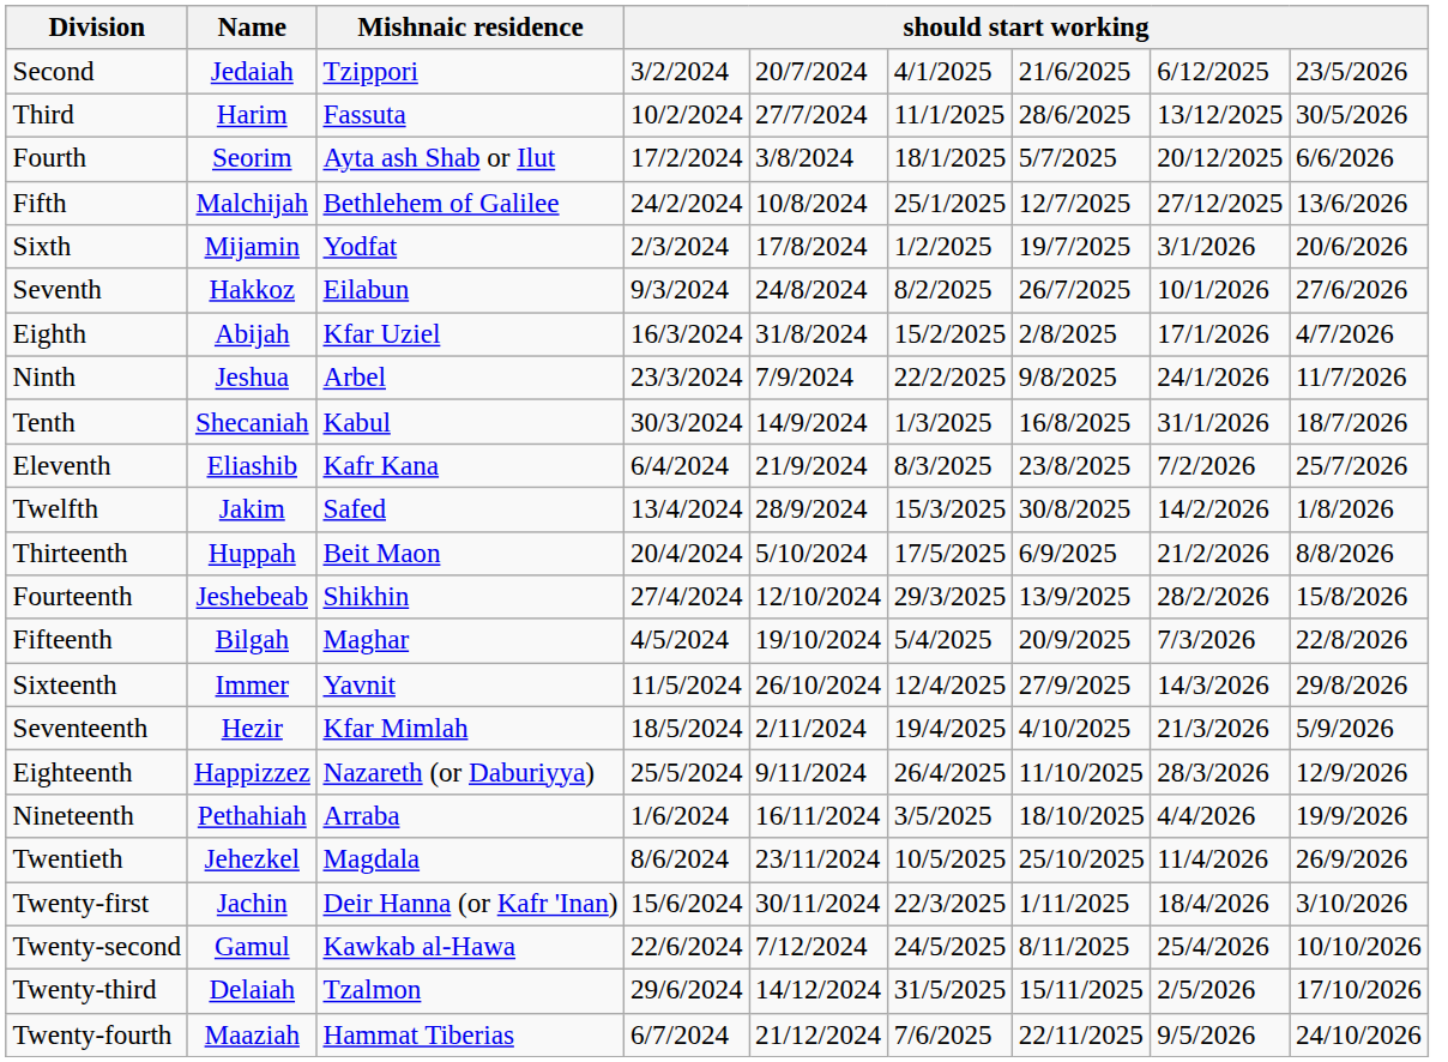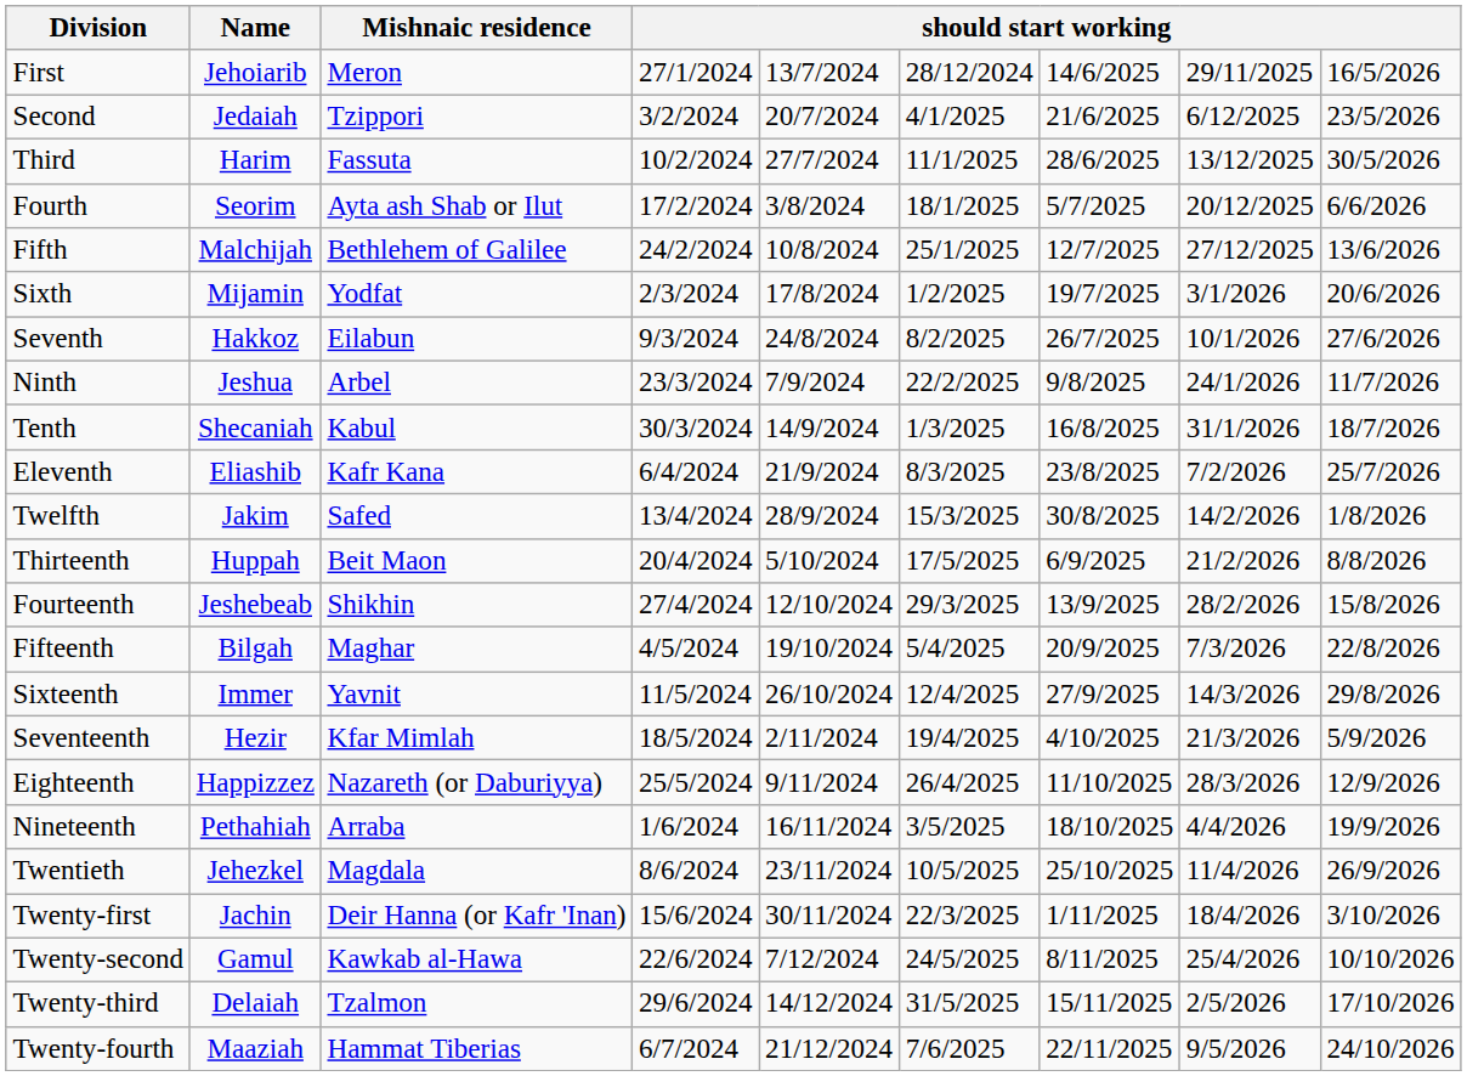 <table class="wikitable"  style="margin:1ex 0 1ex 1ex">
 <tr>
 <th>Division</th>
 <th>Name</th>
 <th>Mishnaic residence</th>
 <th colspan="6">should start working</th>
+</tr>
+<tr>
+<td>First</td>
+<td align="center"><a href='#'>Jehoiarib</a></td>
+<td><a href='#'>Meron</a></td>
+<td>27/1/2024</td>
+<td>13/7/2024</td>
+<td>28/12/2024</td>
+<td>14/6/2025</td>
+<td>29/11/2025</td>
+<td>16/5/2026</td>
 </tr>
 <tr>
 <td>Second</td>
 <td align="center"><a href='#'>Jedaiah</a></td>
 <td><a href='#'>Tzippori</a></td>
 <td>3/2/2024</td>
 <td>20/7/2024</td>
 <td>4/1/2025</td>
 <td>21/6/2025</td>
 <td>6/12/2025</td>
 <td>23/5/2026</td>
 </tr>
 <tr>
 <td>Third</td>
 <td align="center"><a href='#'>Harim</a></td>
 <td><a href='#'>Fassuta</a></td>
 <td>10/2/2024</td>
 <td>27/7/2024</td>
 <td>11/1/2025</td>
 <td>28/6/2025</td>
 <td>13/12/2025</td>
 <td>30/5/2026</td>
 </tr>
 <tr>
 <td>Fourth</td>
 <td align="center"><a href='#'>Seorim</a></td>
 <td><a href='#'>Ayta ash Shab</a> or <a href='#'>Ilut</a></td>
 <td>17/2/2024</td>
 <td>3/8/2024</td>
 <td>18/1/2025</td>
 <td>5/7/2025</td>
 <td>20/12/2025</td>
 <td>6/6/2026</td>
 </tr>
 <tr>
 <td>Fifth</td>
 <td align="center"><a href='#'>Malchijah</a></td>
 <td><a href='#'>Bethlehem of Galilee</a></td>
 <td>24/2/2024</td>
 <td>10/8/2024</td>
 <td>25/1/2025</td>
 <td>12/7/2025</td>
 <td>27/12/2025</td>
 <td>13/6/2026</td>
 </tr>
 <tr>
 <td>Sixth</td>
 <td align="center"><a href='#'>Mijamin</a></td>
 <td><a href='#'>Yodfat</a></td>
 <td>2/3/2024</td>
 <td>17/8/2024</td>
 <td>1/2/2025</td>
 <td>19/7/2025</td>
 <td>3/1/2026</td>
 <td>20/6/2026</td>
 </tr>
 <tr>
 <td>Seventh</td>
 <td align="center"><a href='#'>Hakkoz</a></td>
 <td><a href='#'>Eilabun</a></td>
 <td>9/3/2024</td>
 <td>24/8/2024</td>
 <td>8/2/2025</td>
 <td>26/7/2025</td>
 <td>10/1/2026</td>
 <td>27/6/2026</td>
-</tr>
-<tr>
-<td>Eighth</td>
-<td align="center"><a href='#'>Abijah</a></td>
-<td><a href='#'>Kfar Uziel</a></td>
-<td>16/3/2024</td>
-<td>31/8/2024</td>
-<td>15/2/2025</td>
-<td>2/8/2025</td>
-<td>17/1/2026</td>
-<td>4/7/2026</td>
 </tr>
 <tr>
 <td>Ninth</td>
 <td align="center"><a href='#'>Jeshua</a></td>
 <td><a href='#'>Arbel</a></td>
 <td>23/3/2024</td>
 <td>7/9/2024</td>
 <td>22/2/2025</td>
 <td>9/8/2025</td>
 <td>24/1/2026</td>
 <td>11/7/2026</td>
 </tr>
 <tr>
 <td>Tenth</td>
 <td align="center"><a href='#'>Shecaniah</a></td>
 <td><a href='#'>Kabul</a></td>
 <td>30/3/2024</td>
 <td>14/9/2024</td>
 <td>1/3/2025</td>
 <td>16/8/2025</td>
 <td>31/1/2026</td>
 <td>18/7/2026</td>
 </tr>
 <tr>
 <td>Eleventh</td>
 <td align="center"><a href='#'>Eliashib</a></td>
 <td><a href='#'>Kafr Kana</a></td>
 <td>6/4/2024</td>
 <td>21/9/2024</td>
 <td>8/3/2025</td>
 <td>23/8/2025</td>
 <td>7/2/2026</td>
 <td>25/7/2026</td>
 </tr>
 <tr>
 <td>Twelfth</td>
 <td align="center"><a href='#'>Jakim</a></td>
 <td><a href='#'>Safed</a></td>
 <td>13/4/2024</td>
 <td>28/9/2024</td>
 <td>15/3/2025</td>
 <td>30/8/2025</td>
 <td>14/2/2026</td>
 <td>1/8/2026</td>
 </tr>
 <tr>
 <td>Thirteenth</td>
 <td align="center"><a href='#'>Huppah</a></td>
 <td><a href='#'>Beit Maon</a></td>
 <td>20/4/2024</td>
 <td>5/10/2024</td>
 <td>17/5/2025</td>
 <td>6/9/2025</td>
 <td>21/2/2026</td>
 <td>8/8/2026</td>
 </tr>
 <tr>
 <td>Fourteenth</td>
 <td align="center"><a href='#'>Jeshebeab</a></td>
 <td><a href='#'>Shikhin</a></td>
 <td>27/4/2024</td>
 <td>12/10/2024</td>
 <td>29/3/2025</td>
 <td>13/9/2025</td>
 <td>28/2/2026</td>
 <td>15/8/2026</td>
 </tr>
 <tr>
 <td>Fifteenth</td>
 <td align="center"><a href='#'>Bilgah</a></td>
 <td><a href='#'>Maghar</a></td>
 <td>4/5/2024</td>
 <td>19/10/2024</td>
 <td>5/4/2025</td>
 <td>20/9/2025</td>
 <td>7/3/2026</td>
 <td>22/8/2026</td>
 </tr>
 <tr>
 <td>Sixteenth</td>
 <td align="center"><a href='#'>Immer</a></td>
 <td><a href='#'>Yavnit</a></td>
 <td>11/5/2024</td>
 <td>26/10/2024</td>
 <td>12/4/2025</td>
 <td>27/9/2025</td>
 <td>14/3/2026</td>
 <td>29/8/2026</td>
 </tr>
 <tr>
 <td>Seventeenth</td>
 <td align="center"><a href='#'>Hezir</a></td>
 <td><a href='#'>Kfar Mimlah</a></td>
 <td>18/5/2024</td>
 <td>2/11/2024</td>
 <td>19/4/2025</td>
 <td>4/10/2025</td>
 <td>21/3/2026</td>
 <td>5/9/2026</td>
 </tr>
 <tr>
 <td>Eighteenth</td>
 <td align="center"><a href='#'>Happizzez</a></td>
 <td><a href='#'>Nazareth</a> (or <a href='#'>Daburiyya</a>)</td>
 <td>25/5/2024</td>
 <td>9/11/2024</td>
 <td>26/4/2025</td>
 <td>11/10/2025</td>
 <td>28/3/2026</td>
 <td>12/9/2026</td>
 </tr>
 <tr>
 <td>Nineteenth</td>
 <td align="center"><a href='#'>Pethahiah</a></td>
 <td><a href='#'>Arraba</a></td>
 <td>1/6/2024</td>
 <td>16/11/2024</td>
 <td>3/5/2025</td>
 <td>18/10/2025</td>
 <td>4/4/2026</td>
 <td>19/9/2026</td>
 </tr>
 <tr>
 <td>Twentieth</td>
 <td align="center"><a href='#'>Jehezkel</a></td>
 <td><a href='#'>Magdala</a></td>
 <td>8/6/2024</td>
 <td>23/11/2024</td>
 <td>10/5/2025</td>
 <td>25/10/2025</td>
 <td>11/4/2026</td>
 <td>26/9/2026</td>
 </tr>
 <tr>
 <td>Twenty-first</td>
 <td align="center"><a href='#'>Jachin</a></td>
 <td><a href='#'>Deir Hanna</a> (or <a href='#'>Kafr 'Inan</a>)</td>
 <td>15/6/2024</td>
 <td>30/11/2024</td>
 <td>22/3/2025</td>
 <td>1/11/2025</td>
 <td>18/4/2026</td>
 <td>3/10/2026</td>
 </tr>
 <tr>
 <td>Twenty-second</td>
 <td align="center"><a href='#'>Gamul</a></td>
 <td><a href='#'>Kawkab al-Hawa</a></td>
 <td>22/6/2024</td>
 <td>7/12/2024</td>
 <td>24/5/2025</td>
 <td>8/11/2025</td>
 <td>25/4/2026</td>
 <td>10/10/2026</td>
 </tr>
 <tr>
 <td>Twenty-third</td>
 <td align="center"><a href='#'>Delaiah</a></td>
 <td><a href='#'>Tzalmon</a></td>
 <td>29/6/2024</td>
 <td>14/12/2024</td>
 <td>31/5/2025</td>
 <td>15/11/2025</td>
 <td>2/5/2026</td>
 <td>17/10/2026</td>
 </tr>
 <tr>
 <td>Twenty-fourth</td>
 <td align="center"><a href='#'>Maaziah</a></td>
 <td><a href='#'>Hammat Tiberias</a></td>
 <td>6/7/2024</td>
 <td>21/12/2024</td>
 <td>7/6/2025</td>
 <td>22/11/2025</td>
 <td>9/5/2026</td>
 <td>24/10/2026</td>
 </tr>
 </table>
